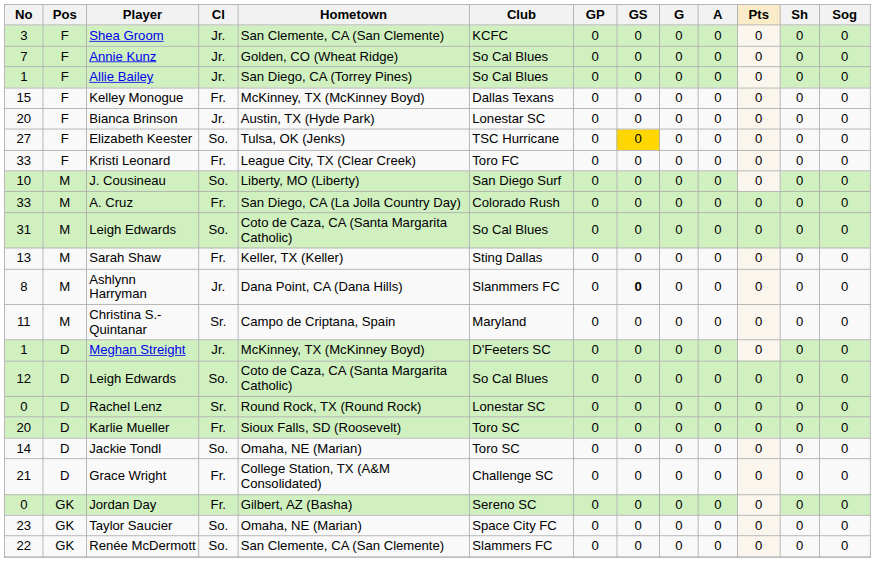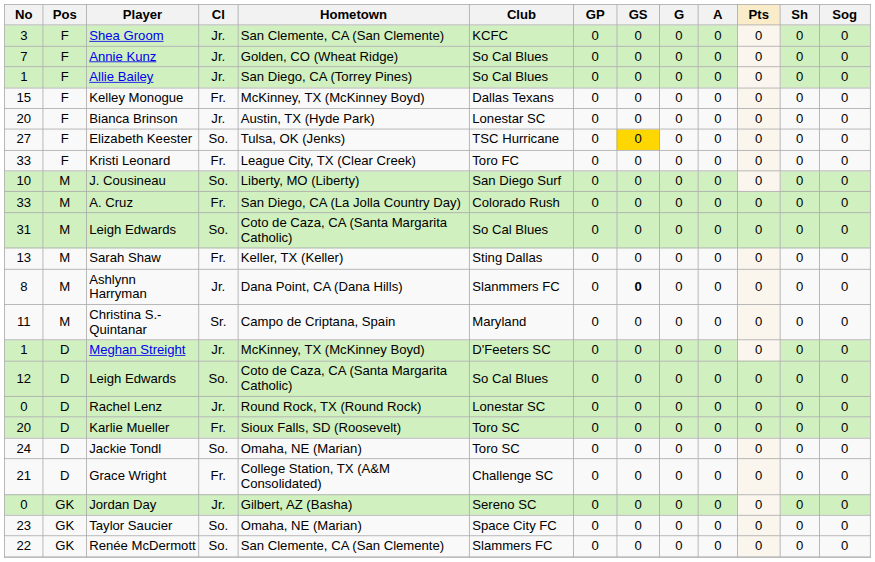 <table class="wikitable sortable">
 <tr>
 <th scope="col" width="40">No</th>
 <th scope="col" width="45">Pos</th>
 <th scope="col" width="130">Player</th>
 <th scope="col" width="40">Cl</th>
 <th scope="col" width="275">Hometown</th>
 <th scope="col" width="120">Club</th>
 <th scope="col" width="45">GP</th>
 <th scope="col" width="45">GS</th>
 <th scope="col" width="40">G</th>
 <th scope="col" width="40">A</th>
 <th scope="col" width="45" style="background:#faecc8">Pts</th>
 <th scope="col" width="40">Sh</th>
 <th scope="col" width="55">Sog</th>
 </tr>
 <tr>
 <td style="background: #D0F0C0" align="center">3</td>
 <td style="background: #D0F0C0" align="center">F</td>
 <td style="background: #D0F0C0" align="left"><a href='#'>Shea Groom</a></td>
 <td style="background: #D0F0C0" align="center">Jr.</td>
 <td style="background: #D0F0C0" align="left">San Clemente, CA (San Clemente)</td>
 <td style="background: #D0F0C0" align="left">KCFC</td>
 <td style="background: #D0F0C0" align="center">0</td>
 <td style="background: #D0F0C0" align="center">0</td>
 <td style="background: #D0F0C0" align="center">0</td>
 <td style="background: #D0F0C0" align="center">0</td>
 <td align="center" style="background:#faf6ed">0</td>
 <td style="background: #D0F0C0" align="center">0</td>
 <td style="background: #D0F0C0" align="center">0</td>
 </tr>
 <tr>
 <td style="background: #D0F0C0" align="center">7</td>
 <td style="background: #D0F0C0" align="center">F</td>
 <td style="background: #D0F0C0" align="left"><a href='#'>Annie Kunz</a></td>
 <td style="background: #D0F0C0" align="center">Jr.</td>
 <td style="background: #D0F0C0" align="left">Golden, CO (Wheat Ridge)</td>
 <td style="background: #D0F0C0" align="left">So Cal Blues</td>
 <td style="background: #D0F0C0" align="center">0</td>
 <td style="background: #D0F0C0" align="center">0</td>
 <td style="background: #D0F0C0" align="center">0</td>
 <td style="background: #D0F0C0" align="center">0</td>
 <td align="center" style="background:#faf6ed">0</td>
 <td style="background: #D0F0C0" align="center">0</td>
 <td style="background: #D0F0C0" align="center">0</td>
 </tr>
 <tr>
 <td style="background: #D0F0C0" align="center">1</td>
 <td style="background: #D0F0C0" align="center">F</td>
 <td style="background: #D0F0C0" align="left"><a href='#'>Allie Bailey</a></td>
 <td style="background: #D0F0C0" align="center">Jr.</td>
 <td style="background: #D0F0C0" align="left">San Diego, CA (Torrey Pines)</td>
 <td style="background: #D0F0C0" align="left">So Cal Blues</td>
 <td style="background: #D0F0C0" align="center">0</td>
 <td style="background: #D0F0C0" align="center">0</td>
 <td style="background: #D0F0C0" align="center">0</td>
 <td style="background: #D0F0C0" align="center">0</td>
 <td align="center" style="background:#faf6ed">0</td>
 <td style="background: #D0F0C0" align="center">0</td>
 <td style="background: #D0F0C0" align="center">0</td>
 </tr>
 <tr>
 <td align="center">15</td>
 <td align="center">F</td>
 <td align="left">Kelley Monogue</td>
 <td align="center">Fr.</td>
 <td align="left">McKinney, TX (McKinney Boyd)</td>
 <td align="left">Dallas Texans</td>
 <td align="center">0</td>
 <td align="center">0</td>
 <td align="center">0</td>
 <td align="center">0</td>
 <td align="center" style="background:#faf6ed">0</td>
 <td align="center">0</td>
 <td align="center">0</td>
 </tr>
 <tr>
 <td align="center">20</td>
 <td align="center">F</td>
 <td align="left">Bianca Brinson</td>
 <td align="center">Jr.</td>
 <td align="left">Austin, TX (Hyde Park)</td>
 <td align="left">Lonestar SC</td>
 <td align="center">0</td>
 <td align="center">0</td>
 <td align="center">0</td>
 <td align="center">0</td>
 <td align="center" style="background:#faf6ed">0</td>
 <td align="center">0</td>
 <td align="center">0</td>
 </tr>
 <tr>
 <td align="center">27</td>
 <td align="center">F</td>
 <td align="left">Elizabeth Keester</td>
 <td align="center">So.</td>
 <td align="left">Tulsa, OK (Jenks)</td>
 <td align="left">TSC Hurricane</td>
 <td align="center">0</td>
 <td align="center" style="background: gold;">0</td>
 <td align="center">0</td>
 <td align="center">0</td>
 <td align="center" style="background:#faf6ed">0</td>
 <td align="center">0</td>
 <td align="center">0</td>
 </tr>
 <tr>
 <td align="center">33</td>
 <td align="center">F</td>
 <td align="left">Kristi Leonard</td>
 <td align="center">Fr.</td>
 <td align="left">League City, TX (Clear Creek)</td>
 <td align="left">Toro FC</td>
 <td align="center">0</td>
 <td align="center">0</td>
 <td align="center">0</td>
 <td align="center">0</td>
 <td align="center" style="background:#faf6ed">0</td>
 <td align="center">0</td>
 <td align="center">0</td>
 </tr>
 <tr>
 <td style="background: #D0F0C0" align="center">10</td>
 <td style="background: #D0F0C0" align="center">M</td>
 <td style="background: #D0F0C0" align="left">J. Cousineau</td>
 <td style="background: #D0F0C0" align="center">So.</td>
 <td style="background: #D0F0C0" align="left">Liberty, MO (Liberty)</td>
 <td style="background: #D0F0C0" align="left">San Diego Surf</td>
 <td style="background: #D0F0C0" align="center">0</td>
 <td style="background: #D0F0C0" align="center">0</td>
 <td style="background: #D0F0C0" align="center">0</td>
 <td style="background: #D0F0C0" align="center">0</td>
 <td align="center" style="background:#faf6ed">0</td>
 <td style="background: #D0F0C0" align="center">0</td>
 <td style="background: #D0F0C0" align="center">0</td>
 </tr>
 <tr>
 <td style="background: #D0F0C0" align="center">33</td>
 <td style="background: #D0F0C0" align="center">M</td>
 <td style="background: #D0F0C0" align="left">A. Cruz</td>
 <td style="background: #D0F0C0" align="center">Fr.</td>
 <td style="background: #D0F0C0" align="left">San Diego, CA (La Jolla Country Day)</td>
 <td style="background: #D0F0C0" align="left">Colorado Rush</td>
 <td style="background: #D0F0C0" align="center">0</td>
 <td style="background: #D0F0C0" align="center">0</td>
 <td style="background: #D0F0C0" align="center">0</td>
 <td style="background: #D0F0C0" align="center">0</td>
 <td style="background: #D0F0C0" align="center" style="background:#faf6ed">0</td>
 <td style="background: #D0F0C0" align="center">0</td>
 <td style="background: #D0F0C0" align="center">0</td>
 </tr>
 <tr>
 <td style="background: #D0F0C0" align="center">31</td>
 <td style="background: #D0F0C0" align="center">M</td>
 <td style="background: #D0F0C0" align="left">Leigh Edwards</td>
 <td style="background: #D0F0C0" align="center">So.</td>
 <td style="background: #D0F0C0" align="left">Coto de Caza, CA (Santa Margarita Catholic)</td>
 <td style="background: #D0F0C0" align="left">So Cal Blues</td>
 <td style="background: #D0F0C0" align="center">0</td>
 <td style="background: #D0F0C0" align="center">0</td>
 <td style="background: #D0F0C0" align="center">0</td>
 <td style="background: #D0F0C0" align="center">0</td>
 <td style="background: #D0F0C0" align="center" style="background:#faf6ed">0</td>
 <td style="background: #D0F0C0" align="center">0</td>
 <td style="background: #D0F0C0" align="center">0</td>
 </tr>
 <tr>
 <td align="center">13</td>
 <td align="center">M</td>
 <td align="left">Sarah Shaw</td>
 <td align="center">Fr.</td>
 <td align="left">Keller, TX (Keller)</td>
 <td align="left">Sting Dallas</td>
 <td align="center">0</td>
 <td align="center">0</td>
 <td align="center">0</td>
 <td align="center">0</td>
 <td align="center" style="background:#faf6ed">0</td>
 <td align="center">0</td>
 <td align="center">0</td>
 </tr>
 <tr>
 <td align="center">8</td>
 <td align="center">M</td>
 <td align="left">Ashlynn Harryman</td>
 <td align="center">Jr.</td>
 <td align="left">Dana Point, CA (Dana Hills)</td>
 <td align="left">Slanmmers FC</td>
 <td align="center">0</td>
 <td align="center"><strong>0</strong></td>
 <td align="center">0</td>
 <td align="center">0</td>
 <td align="center" style="background:#faf6ed">0</td>
 <td align="center">0</td>
 <td align="center">0</td>
 </tr>
 <tr>
 <td align="center">11</td>
 <td align="center">M</td>
 <td align="left">Christina S.-Quintanar</td>
 <td align="center">Sr.</td>
 <td align="left">Campo de Criptana, Spain</td>
 <td align="left">Maryland</td>
 <td align="center">0</td>
 <td align="center">0</td>
 <td align="center">0</td>
 <td align="center">0</td>
 <td align="center" style="background:#faf6ed">0</td>
 <td align="center">0</td>
 <td align="center">0</td>
 </tr>
 <tr>
 <td style="background: #D0F0C0" align="center">1</td>
 <td style="background: #D0F0C0" align="center">D</td>
 <td style="background: #D0F0C0" align="left"><a href='#'>Meghan Streight</a></td>
 <td style="background: #D0F0C0" align="center">Jr.</td>
 <td style="background: #D0F0C0" align="left">McKinney, TX (McKinney Boyd)</td>
 <td style="background: #D0F0C0" align="left">D'Feeters SC</td>
 <td style="background: #D0F0C0" align="center">0</td>
 <td style="background: #D0F0C0" align="center">0</td>
 <td style="background: #D0F0C0" align="center">0</td>
 <td style="background: #D0F0C0" align="center">0</td>
 <td align="center" style="background:#faf6ed">0</td>
 <td style="background: #D0F0C0" align="center">0</td>
 <td style="background: #D0F0C0" align="center">0</td>
 </tr>
 <tr>
 <td style="background: #D0F0C0" align="center">12</td>
 <td style="background: #D0F0C0" align="center">D</td>
 <td style="background: #D0F0C0" align="left">Leigh Edwards</td>
 <td style="background: #D0F0C0" align="center">So.</td>
 <td style="background: #D0F0C0" align="left">Coto de Caza, CA (Santa Margarita Catholic)</td>
 <td style="background: #D0F0C0" align="left">So Cal Blues</td>
 <td style="background: #D0F0C0" align="center">0</td>
 <td style="background: #D0F0C0" align="center">0</td>
 <td style="background: #D0F0C0" align="center">0</td>
 <td style="background: #D0F0C0" align="center">0</td>
 <td style="background: #D0F0C0" align="center" style="background:#faf6ed">0</td>
 <td style="background: #D0F0C0" align="center">0</td>
 <td style="background: #D0F0C0" align="center">0</td>
 </tr>
 <tr>
 <td style="background: #D0F0C0" align="center">0</td>
 <td style="background: #D0F0C0" align="center">D</td>
 <td style="background: #D0F0C0" align="left">Rachel Lenz</td>
-<td style="background: #D0F0C0" align="center">Sr.</td>
+<td style="background: #D0F0C0" align="center">Jr.</td>
 <td style="background: #D0F0C0" align="left">Round Rock, TX (Round Rock)</td>
 <td style="background: #D0F0C0" align="left">Lonestar SC</td>
 <td style="background: #D0F0C0" align="center">0</td>
 <td style="background: #D0F0C0" align="center">0</td>
 <td style="background: #D0F0C0" align="center">0</td>
 <td style="background: #D0F0C0" align="center">0</td>
 <td style="background: #D0F0C0" align="center" style="background:#faf6ed">0</td>
 <td style="background: #D0F0C0" align="center">0</td>
 <td style="background: #D0F0C0" align="center">0</td>
 </tr>
 <tr>
 <td style="background: #D0F0C0" align="center">20</td>
 <td style="background: #D0F0C0" align="center">D</td>
 <td style="background: #D0F0C0" align="left">Karlie Mueller</td>
 <td style="background: #D0F0C0" align="center">Fr.</td>
 <td style="background: #D0F0C0" align="left">Sioux Falls, SD (Roosevelt)</td>
 <td style="background: #D0F0C0" align="left">Toro SC</td>
 <td style="background: #D0F0C0" align="center">0</td>
 <td style="background: #D0F0C0" align="center">0</td>
 <td style="background: #D0F0C0" align="center">0</td>
 <td style="background: #D0F0C0" align="center">0</td>
 <td style="background: #D0F0C0" align="center" style="background:#faf6ed">0</td>
 <td style="background: #D0F0C0" align="center">0</td>
 <td style="background: #D0F0C0" align="center">0</td>
 </tr>
 <tr>
-<td align="center">14</td>
+<td align="center">24</td>
 <td align="center">D</td>
 <td align="left">Jackie Tondl</td>
 <td align="center">So.</td>
 <td align="left">Omaha, NE (Marian)</td>
 <td align="left">Toro SC</td>
 <td align="center">0</td>
 <td align="center">0</td>
 <td align="center">0</td>
 <td align="center">0</td>
 <td align="center" style="background:#faf6ed">0</td>
 <td align="center">0</td>
 <td align="center">0</td>
 </tr>
 <tr>
 <td align="center">21</td>
 <td align="center">D</td>
 <td align="left">Grace Wright</td>
 <td align="center">Fr.</td>
 <td align="left">College Station, TX (A&M Consolidated)</td>
 <td align="left">Challenge SC</td>
 <td align="center">0</td>
 <td align="center">0</td>
 <td align="center">0</td>
 <td align="center">0</td>
 <td align="center" style="background:#faf6ed">0</td>
 <td align="center">0</td>
 <td align="center">0</td>
 </tr>
 <tr>
 <td style="background: #D0F0C0" align="center">0</td>
 <td style="background: #D0F0C0" align="center">GK</td>
 <td style="background: #D0F0C0" align="left">Jordan Day</td>
-<td style="background: #D0F0C0" align="center">Fr.</td>
+<td style="background: #D0F0C0" align="center">Jr.</td>
 <td style="background: #D0F0C0" align="left">Gilbert, AZ (Basha)</td>
 <td style="background: #D0F0C0" align="left">Sereno SC</td>
 <td style="background: #D0F0C0" align="center">0</td>
 <td style="background: #D0F0C0" align="center">0</td>
 <td style="background: #D0F0C0" align="center">0</td>
 <td style="background: #D0F0C0" align="center">0</td>
 <td align="center" style="background:#faf6ed">0</td>
 <td style="background: #D0F0C0" align="center">0</td>
 <td style="background: #D0F0C0" align="center">0</td>
 </tr>
 <tr>
 <td align="center">23</td>
 <td align="center">GK</td>
 <td align="left">Taylor Saucier</td>
 <td align="center">So.</td>
 <td align="left">Omaha, NE (Marian)</td>
 <td align="left">Space City FC</td>
 <td align="center">0</td>
 <td align="center">0</td>
 <td align="center">0</td>
 <td align="center">0</td>
 <td align="center" style="background:#faf6ed">0</td>
 <td align="center">0</td>
 <td align="center">0</td>
 </tr>
 <tr>
 <td align="center">22</td>
 <td align="center">GK</td>
 <td align="left">Renée McDermott</td>
 <td align="center">So.</td>
 <td align="left">San Clemente, CA (San Clemente)</td>
 <td align="left">Slammers FC</td>
 <td align="center">0</td>
 <td align="center">0</td>
 <td align="center">0</td>
 <td align="center">0</td>
 <td align="center" style="background:#faf6ed">0</td>
 <td align="center">0</td>
 <td align="center">0</td>
 </tr>
 <tr>
 </tr>
 </table>
